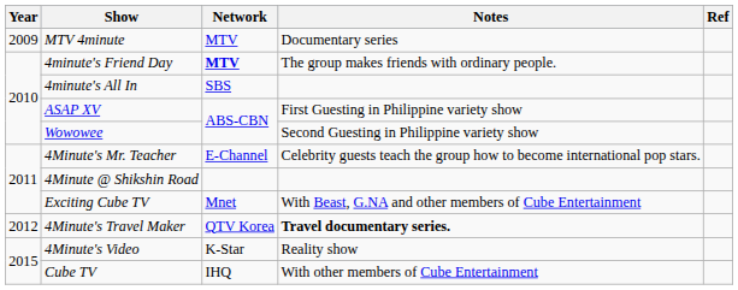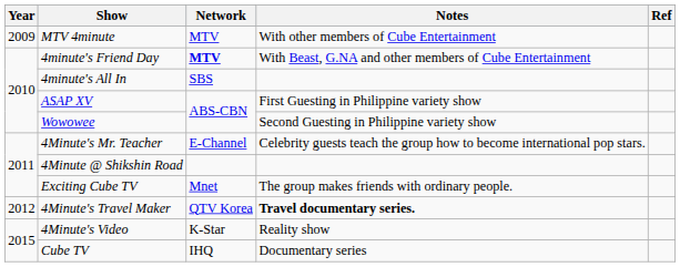 <table class="wikitable">
 <tr style="background:#b0c4de; text-align:center;">
 <th>Year</th>
 <th>Show</th>
 <th>Network</th>
 <th>Notes</th>
 <th>Ref</th>
 </tr>
 <tr>
 <td>2009</td>
 <td><em>MTV 4minute</em></td>
 <td><a href='#'>MTV</a></td>
-<td>Documentary series</td>
+<td>With other members of <a href='#'>Cube Entertainment</a></td>
 <td style="text-align:center"></td>
 </tr>
 <tr>
 <td rowspan="4">2010</td>
 <td><em>4minute's Friend Day</em></td>
 <td><strong><a href='#'>MTV</a></strong></td>
-<td>The group makes friends with ordinary people.</td>
+<td>With <a href='#'>Beast</a>, <a href='#'>G.NA</a> and other members of <a href='#'>Cube Entertainment</a></td>
 <td style="text-align:center"></td>
 </tr>
 <tr>
 <td><em>4minute's All In</em></td>
 <td><a href='#'>SBS</a></td>
 <td></td>
 <td style="text-align:center"></td>
 </tr>
 <tr>
 <td><em><a href='#'>ASAP XV</a></em></td>
 <td rowspan="2"><a href='#'>ABS-CBN</a></td>
 <td>First Guesting in Philippine variety show</td>
 <td style="text-align:center"></td>
 </tr>
 <tr>
 <td><em><a href='#'>Wowowee</a></em></td>
 <td>Second Guesting in Philippine variety show</td>
 <td style="text-align:center"></td>
 </tr>
 <tr>
 <td rowspan="3">2011</td>
 <td><em>4Minute's Mr. Teacher</em></td>
 <td><a href='#'>E-Channel</a></td>
 <td>Celebrity guests teach the group how to become international pop stars.</td>
 <td style="text-align:center"></td>
 </tr>
 <tr>
 <td><em>4Minute @ Shikshin Road</em></td>
 <td></td>
 <td></td>
 <td style="text-align:center"></td>
 </tr>
 <tr>
 <td><em>Exciting Cube TV</em></td>
 <td><a href='#'>Mnet</a></td>
-<td>With <a href='#'>Beast</a>, <a href='#'>G.NA</a> and other members of <a href='#'>Cube Entertainment</a></td>
+<td>The group makes friends with ordinary people.</td>
 <td style="text-align:center"></td>
 </tr>
 <tr>
 <td>2012</td>
 <td><em>4Minute's Travel Maker</em></td>
 <td><a href='#'>QTV Korea</a></td>
 <td><strong>Travel documentary series.</strong></td>
 <td style="text-align:center"></td>
 </tr>
 <tr>
 <td rowspan="2">2015</td>
 <td><em>4Minute's Video</em></td>
 <td>K-Star</td>
 <td>Reality show</td>
 <td style="text-align:center"></td>
 </tr>
 <tr>
 <td><em>Cube TV</em></td>
 <td>IHQ</td>
-<td>With other members of <a href='#'>Cube Entertainment</a></td>
+<td>Documentary series</td>
 <td style="text-align:center"></td>
 </tr>
 </table>
